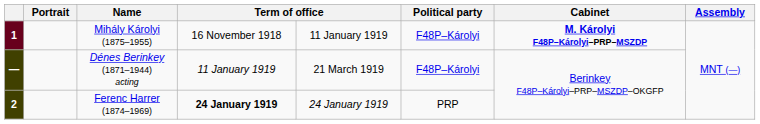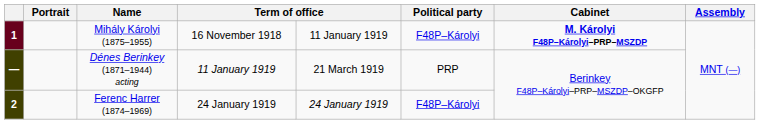 <table class="wikitable" style="width:90%; text-align:center;">
 <tr>
 <th></th>
 <th>Portrait</th>
 <th>Name<br></th>
 <th colspan=2>Term of office</th>
 <th>Political party</th>
 <th>Cabinet</th>
 <th><a href='#'>Assembly</a><br></th>
 </tr>
 <tr>
 <th style="background-color:#68001D; color:white">1</th>
 <td></td>
 <td><a href='#'>Mihály Károlyi</a><br><small>(1875–1955)</small></td>
 <td>16 November 1918</td>
 <td>11 January 1919</td>
 <td><a href='#'>F48P–Károlyi</a></td>
 <td><strong><a href='#'>M. Károlyi</a><br><small><a href='#'>F48P–Károlyi</a>–PRP–<a href='#'>MSZDP</a></small></strong></td>
 <td rowspan="3"><a href='#'>MNT <small>(—)</small></a></td>
 </tr>
 <tr>
 <th style="background-color:#404000; color:white">—</th>
 <td></td>
 <td><em><a href='#'>Dénes Berinkey</a></em><br><small>(1871–1944)<br><em>acting</em></small></td>
 <td><em>11 January 1919</em></td>
 <td>21 March 1919</td>
-<td><a href='#'>F48P–Károlyi</a></td>
+<td>PRP</td>
 <td rowspan=2><a href='#'>Berinkey</a><br><small><a href='#'>F48P–Károlyi</a>–PRP–<a href='#'>MSZDP</a>–OKGFP</small></td>
 </tr>
 <tr>
 <th style="background-color:#404000; color:white">2</th>
 <td></td>
 <td><a href='#'>Ferenc Harrer</a><br><small>(1874–1969)</small></td>
-<td><strong>24 January 1919</strong></td>
+<td>24 January 1919</td>
 <td><em>24 January 1919</em></td>
-<td>PRP</td>
+<td><a href='#'>F48P–Károlyi</a></td>
 </tr>
 </table>
